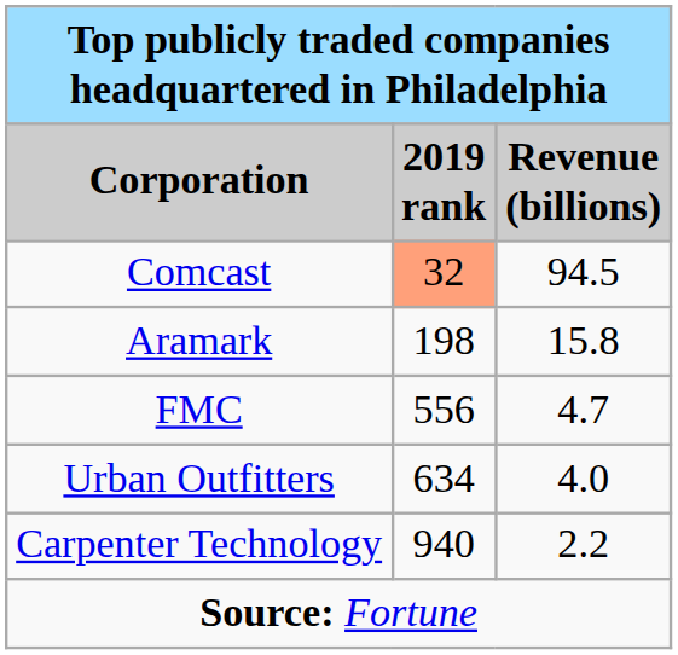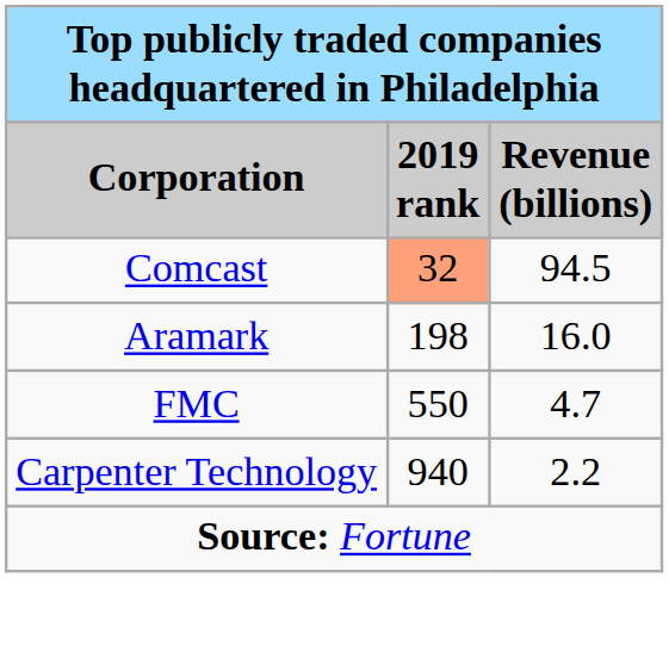 <table class="wikitable floatright" style="font-size:90%; text-align:center;">
 <tr>
 <td colspan="3" style="background:#9BDDFF;"><strong>Top publicly traded companies<br>headquartered in Philadelphia</strong></td>
 </tr>
 <tr style="background:#ccc;">
 <td><strong>Corporation</strong></td>
 <td><strong>2019</strong><br><strong>rank</strong></td>
 <td><strong>Revenue</strong><br><strong>(billions)</strong></td>
 </tr>
 <tr>
 <td><a href='#'>Comcast</a></td>
 <td style="background: lightsalmon;">32</td>
 <td>94.5</td>
 </tr>
 <tr>
 <td><a href='#'>Aramark</a></td>
 <td>198</td>
-<td>15.8</td>
+<td>16.0</td>
 </tr>
 <tr>
 <td><a href='#'>FMC</a></td>
-<td>556</td>
+<td>550</td>
 <td>4.7</td>
-</tr>
-<tr>
-<td><a href='#'>Urban Outfitters</a></td>
-<td>634</td>
-<td>4.0</td>
 </tr>
 <tr>
 <td><a href='#'>Carpenter Technology</a></td>
 <td>940</td>
 <td>2.2</td>
 </tr>
 <tr>
 <td colspan="3"><strong>Source:</strong> <em><a href='#'>Fortune</a></em></td>
 </tr>
 </table>
